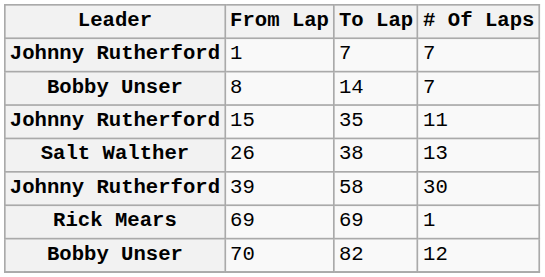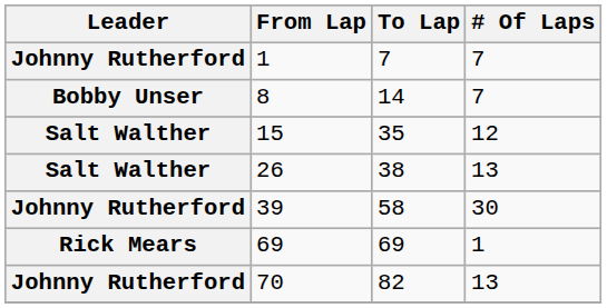 <table class="wikitable" style="font-size:95%;">
 <tr>
 <th>Leader</th>
 <th>From Lap</th>
 <th>To Lap</th>
 <th># Of Laps</th>
 </tr>
 <tr>
 <th>Johnny Rutherford</th>
 <td>1</td>
 <td>7</td>
 <td>7</td>
 </tr>
 <tr>
 <th>Bobby Unser</th>
 <td>8</td>
 <td>14</td>
 <td>7</td>
 </tr>
 <tr>
-<th>Johnny Rutherford</th>
+<th>Salt Walther</th>
 <td>15</td>
 <td>35</td>
-<td>11</td>
+<td>12</td>
 </tr>
 <tr>
 <th>Salt Walther</th>
 <td>26</td>
 <td>38</td>
 <td>13</td>
 </tr>
 <tr>
 <th>Johnny Rutherford</th>
 <td>39</td>
 <td>58</td>
 <td>30</td>
 </tr>
 <tr>
 <th>Rick Mears</th>
 <td>69</td>
 <td>69</td>
 <td>1</td>
 </tr>
 <tr>
-<th>Bobby Unser</th>
+<th>Johnny Rutherford</th>
 <td>70</td>
 <td>82</td>
-<td>12</td>
+<td>13</td>
 </tr>
 <tr>
 </tr>
 </table>
